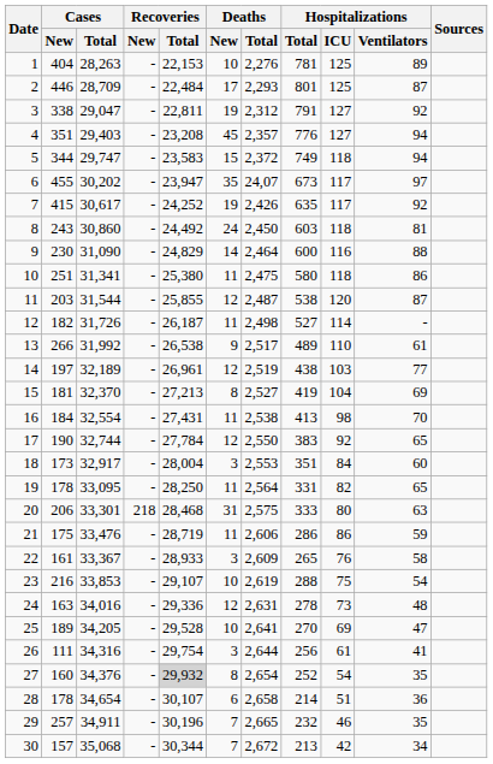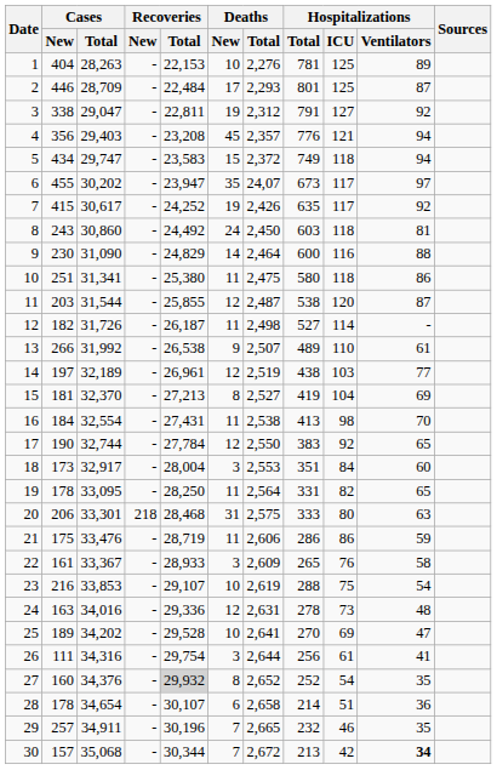 <table class="wikitable sortable mw-collapsible mw-collapsed sticky-header-multi sort-under" style="text-align:right;">
 <tr>
 <th rowspan=2>Date</th>
 <th colspan=2>Cases</th>
 <th colspan=2>Recoveries</th>
 <th colspan=2>Deaths</th>
 <th colspan=3>Hospitalizations</th>
 <th rowspan=2 class="unsortable">Sources</th>
 </tr>
 <tr>
 <th>New</th>
 <th>Total</th>
 <th>New</th>
 <th>Total</th>
 <th>New</th>
 <th>Total</th>
 <th>Total</th>
 <th>ICU</th>
 <th>Ventilators</th>
 </tr>
 <tr>
 <td>1</td>
 <td>404</td>
 <td>28,263</td>
 <td>-</td>
 <td>22,153</td>
 <td>10</td>
 <td>2,276</td>
 <td>781</td>
 <td>125</td>
 <td>89</td>
 <td></td>
 </tr>
 <tr>
 <td>2</td>
 <td>446</td>
 <td>28,709</td>
 <td>-</td>
 <td>22,484</td>
 <td>17</td>
 <td>2,293</td>
 <td>801</td>
 <td>125</td>
 <td>87</td>
 <td></td>
 </tr>
 <tr>
 <td>3</td>
 <td>338</td>
 <td>29,047</td>
 <td>-</td>
 <td>22,811</td>
 <td>19</td>
 <td>2,312</td>
 <td>791</td>
 <td>127</td>
 <td>92</td>
 <td></td>
 </tr>
 <tr>
 <td>4</td>
-<td>351</td>
+<td>356</td>
 <td>29,403</td>
 <td>-</td>
 <td>23,208</td>
 <td>45</td>
 <td>2,357</td>
 <td>776</td>
-<td>127</td>
+<td>121</td>
 <td>94</td>
 <td></td>
 </tr>
 <tr>
 <td>5</td>
-<td>344</td>
+<td>434</td>
 <td>29,747</td>
 <td>-</td>
 <td>23,583</td>
 <td>15</td>
 <td>2,372</td>
 <td>749</td>
 <td>118</td>
 <td>94</td>
 <td></td>
 </tr>
 <tr>
 <td>6</td>
 <td>455</td>
 <td>30,202</td>
 <td>-</td>
 <td>23,947</td>
 <td>35</td>
 <td>24,07</td>
 <td>673</td>
 <td>117</td>
 <td>97</td>
 <td></td>
 </tr>
 <tr>
 <td>7</td>
 <td>415</td>
 <td>30,617</td>
 <td>-</td>
 <td>24,252</td>
 <td>19</td>
 <td>2,426</td>
 <td>635</td>
 <td>117</td>
 <td>92</td>
 <td></td>
 </tr>
 <tr>
 <td>8</td>
 <td>243</td>
 <td>30,860</td>
 <td>-</td>
 <td>24,492</td>
 <td>24</td>
 <td>2,450</td>
 <td>603</td>
 <td>118</td>
 <td>81</td>
 <td></td>
 </tr>
 <tr>
 <td>9</td>
 <td>230</td>
 <td>31,090</td>
 <td>-</td>
 <td>24,829</td>
 <td>14</td>
 <td>2,464</td>
 <td>600</td>
 <td>116</td>
 <td>88</td>
 <td></td>
 </tr>
 <tr>
 <td>10</td>
 <td>251</td>
 <td>31,341</td>
 <td>-</td>
 <td>25,380</td>
 <td>11</td>
 <td>2,475</td>
 <td>580</td>
 <td>118</td>
 <td>86</td>
 <td></td>
 </tr>
 <tr>
 <td>11</td>
 <td>203</td>
 <td>31,544</td>
 <td>-</td>
 <td>25,855</td>
 <td>12</td>
 <td>2,487</td>
 <td>538</td>
 <td>120</td>
 <td>87</td>
 <td></td>
 </tr>
 <tr>
 <td>12</td>
 <td>182</td>
 <td>31,726</td>
 <td>-</td>
 <td>26,187</td>
 <td>11</td>
 <td>2,498</td>
 <td>527</td>
 <td>114</td>
 <td>-</td>
 <td></td>
 </tr>
 <tr>
 <td>13</td>
 <td>266</td>
 <td>31,992</td>
 <td>-</td>
 <td>26,538</td>
 <td>9</td>
-<td>2,517</td>
+<td>2,507</td>
 <td>489</td>
 <td>110</td>
 <td>61</td>
 <td></td>
 </tr>
 <tr>
 <td>14</td>
 <td>197</td>
 <td>32,189</td>
 <td>-</td>
 <td>26,961</td>
 <td>12</td>
 <td>2,519</td>
 <td>438</td>
 <td>103</td>
 <td>77</td>
 <td></td>
 </tr>
 <tr>
 <td>15</td>
 <td>181</td>
 <td>32,370</td>
 <td>-</td>
 <td>27,213</td>
 <td>8</td>
 <td>2,527</td>
 <td>419</td>
 <td>104</td>
 <td>69</td>
 <td></td>
 </tr>
 <tr>
 <td>16</td>
 <td>184</td>
 <td>32,554</td>
 <td>-</td>
 <td>27,431</td>
 <td>11</td>
 <td>2,538</td>
 <td>413</td>
 <td>98</td>
 <td>70</td>
 <td></td>
 </tr>
 <tr>
 <td>17</td>
 <td>190</td>
 <td>32,744</td>
 <td>-</td>
 <td>27,784</td>
 <td>12</td>
 <td>2,550</td>
 <td>383</td>
 <td>92</td>
 <td>65</td>
 <td></td>
 </tr>
 <tr>
 <td>18</td>
 <td>173</td>
 <td>32,917</td>
 <td>-</td>
 <td>28,004</td>
 <td>3</td>
 <td>2,553</td>
 <td>351</td>
 <td>84</td>
 <td>60</td>
 <td></td>
 </tr>
 <tr>
 <td>19</td>
 <td>178</td>
 <td>33,095</td>
 <td>-</td>
 <td>28,250</td>
 <td>11</td>
 <td>2,564</td>
 <td>331</td>
 <td>82</td>
 <td>65</td>
 <td></td>
 </tr>
 <tr>
 <td>20</td>
 <td>206</td>
 <td>33,301</td>
 <td>218</td>
 <td>28,468</td>
 <td>31</td>
 <td>2,575</td>
 <td>333</td>
 <td>80</td>
 <td>63</td>
 <td></td>
 </tr>
 <tr>
 <td>21</td>
 <td>175</td>
 <td>33,476</td>
 <td>-</td>
 <td>28,719</td>
 <td>11</td>
 <td>2,606</td>
 <td>286</td>
 <td>86</td>
 <td>59</td>
 <td></td>
 </tr>
 <tr>
 <td>22</td>
 <td>161</td>
 <td>33,367</td>
 <td>-</td>
 <td>28,933</td>
 <td>3</td>
 <td>2,609</td>
 <td>265</td>
 <td>76</td>
 <td>58</td>
 <td></td>
 </tr>
 <tr>
 <td>23</td>
 <td>216</td>
 <td>33,853</td>
 <td>-</td>
 <td>29,107</td>
 <td>10</td>
 <td>2,619</td>
 <td>288</td>
 <td>75</td>
 <td>54</td>
 <td></td>
 </tr>
 <tr>
 <td>24</td>
 <td>163</td>
 <td>34,016</td>
 <td>-</td>
 <td>29,336</td>
 <td>12</td>
 <td>2,631</td>
 <td>278</td>
 <td>73</td>
 <td>48</td>
 <td></td>
 </tr>
 <tr>
 <td>25</td>
 <td>189</td>
-<td>34,205</td>
+<td>34,202</td>
 <td>-</td>
 <td>29,528</td>
 <td>10</td>
 <td>2,641</td>
 <td>270</td>
 <td>69</td>
 <td>47</td>
 <td></td>
 </tr>
 <tr>
 <td>26</td>
 <td>111</td>
 <td>34,316</td>
 <td>-</td>
 <td>29,754</td>
 <td>3</td>
 <td>2,644</td>
 <td>256</td>
 <td>61</td>
 <td>41</td>
 <td></td>
 </tr>
 <tr>
 <td>27</td>
 <td>160</td>
 <td>34,376</td>
 <td>-</td>
 <td style="background: lightgrey;">29,932</td>
 <td>8</td>
-<td>2,654</td>
+<td>2,652</td>
 <td>252</td>
 <td>54</td>
 <td>35</td>
 <td></td>
 </tr>
 <tr>
 <td>28</td>
 <td>178</td>
 <td>34,654</td>
 <td>-</td>
 <td>30,107</td>
 <td>6</td>
 <td>2,658</td>
 <td>214</td>
 <td>51</td>
 <td>36</td>
 <td></td>
 </tr>
 <tr>
 <td>29</td>
 <td>257</td>
 <td>34,911</td>
 <td>-</td>
 <td>30,196</td>
 <td>7</td>
 <td>2,665</td>
 <td>232</td>
 <td>46</td>
 <td>35</td>
 <td></td>
 </tr>
 <tr>
 <td>30</td>
 <td>157</td>
 <td>35,068</td>
 <td>-</td>
 <td>30,344</td>
 <td>7</td>
 <td>2,672</td>
 <td>213</td>
 <td>42</td>
-<td>34</td>
+<td><strong>34</strong></td>
 <td></td>
 </tr>
 </table>
